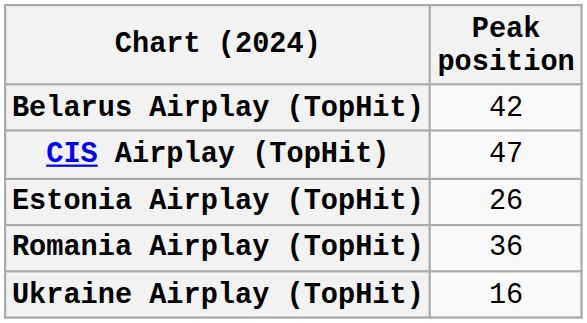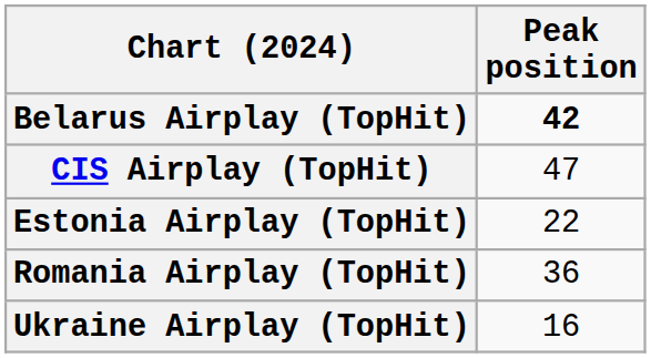 <table class="wikitable sortable plainrowheaders" style="text-align:center">
 <tr>
 <th scope="col">Chart (2024)</th>
 <th scope="col">Peak<br>position</th>
 </tr>
 <tr>
 <th scope="row">Belarus Airplay (TopHit)</th>
-<td>42</td>
+<td><strong>42</strong></td>
 </tr>
 <tr>
 <th scope="row"><a href='#'>CIS</a> Airplay (TopHit)</th>
 <td>47</td>
 </tr>
 <tr>
 <th scope="row">Estonia Airplay (TopHit)</th>
-<td>26</td>
+<td>22</td>
 </tr>
 <tr>
 <th scope="row">Romania Airplay (TopHit)</th>
 <td>36</td>
 </tr>
 <tr>
 <th scope="row">Ukraine Airplay (TopHit)</th>
 <td>16</td>
 </tr>
 </table>
